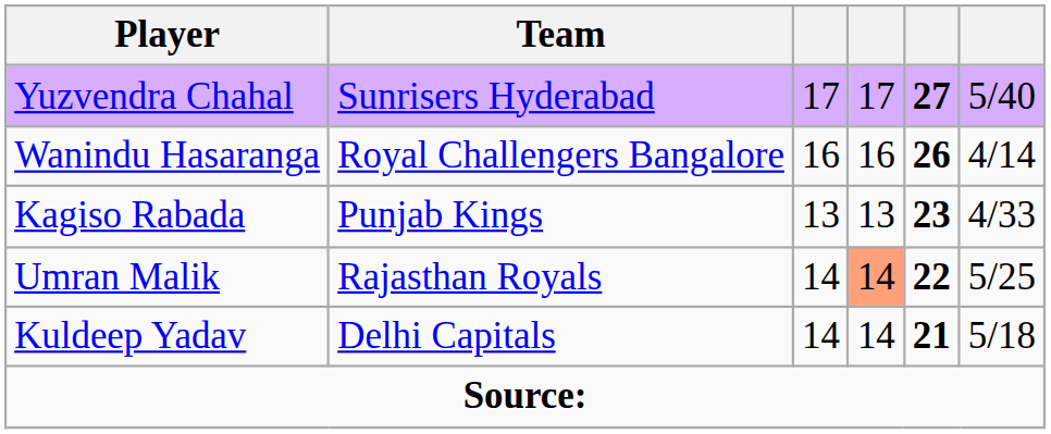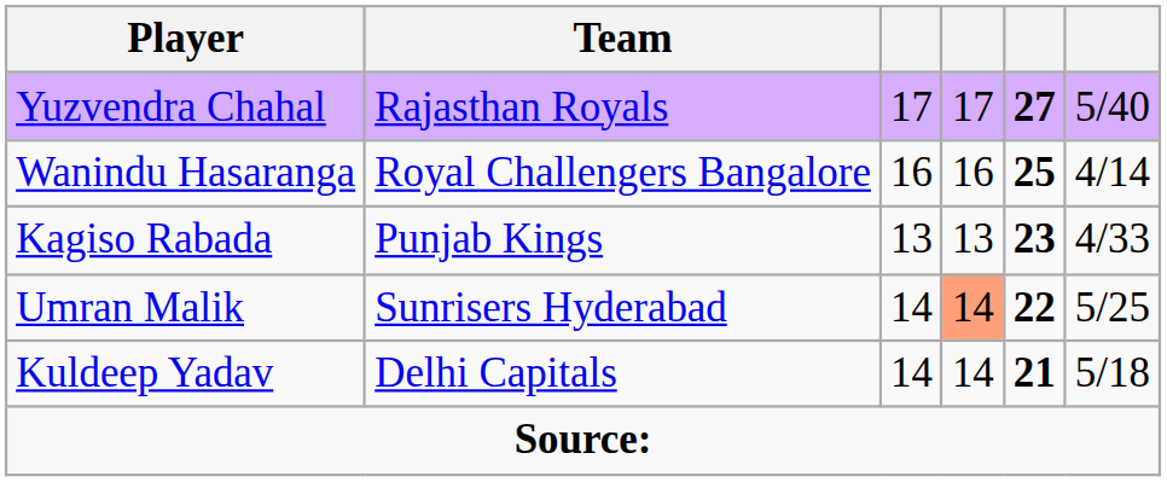 <table class="wikitable" style="text-align:center">
 <tr>
 <th>Player</th>
 <th>Team</th>
 <th></th>
 <th></th>
 <th></th>
 <th></th>
 </tr>
 <tr style="background:#D6ADFF">
 <td style="text-align:left"><a href='#'>Yuzvendra Chahal</a></td>
-<td style="text-align:left"><a href='#'>Sunrisers Hyderabad</a></td>
+<td style="text-align:left"><a href='#'>Rajasthan Royals</a></td>
 <td>17</td>
 <td>17</td>
 <td><strong>27</strong></td>
 <td> 5/40</td>
 </tr>
 <tr>
 <td style="text-align:left"><a href='#'>Wanindu Hasaranga</a></td>
 <td style="text-align:left"><a href='#'>Royal Challengers Bangalore</a></td>
 <td>16</td>
 <td>16</td>
-<td><strong>26</strong></td>
+<td><strong>25</strong></td>
 <td> 4/14</td>
 </tr>
 <tr>
 <td style="text-align:left"><a href='#'>Kagiso Rabada</a></td>
 <td style="text-align:left"><a href='#'>Punjab Kings</a></td>
 <td>13</td>
 <td>13</td>
 <td><strong>23</strong></td>
 <td> 4/33</td>
 </tr>
 <tr>
 <td style="text-align:left"><a href='#'>Umran Malik</a></td>
-<td style="text-align:left"><a href='#'>Rajasthan Royals</a></td>
+<td style="text-align:left"><a href='#'>Sunrisers Hyderabad</a></td>
 <td>14</td>
 <td style="background: lightsalmon;">14</td>
 <td><strong>22</strong></td>
 <td> 5/25</td>
 </tr>
 <tr>
 <td style="text-align:left"><a href='#'>Kuldeep Yadav</a></td>
 <td style="text-align:left"><a href='#'>Delhi Capitals</a></td>
 <td>14</td>
 <td>14</td>
 <td><strong>21</strong></td>
 <td> 5/18</td>
 </tr>
 <tr class=sortbottom>
 <td colspan="15"><strong>Source:</strong> </td>
 </tr>
 </table>
